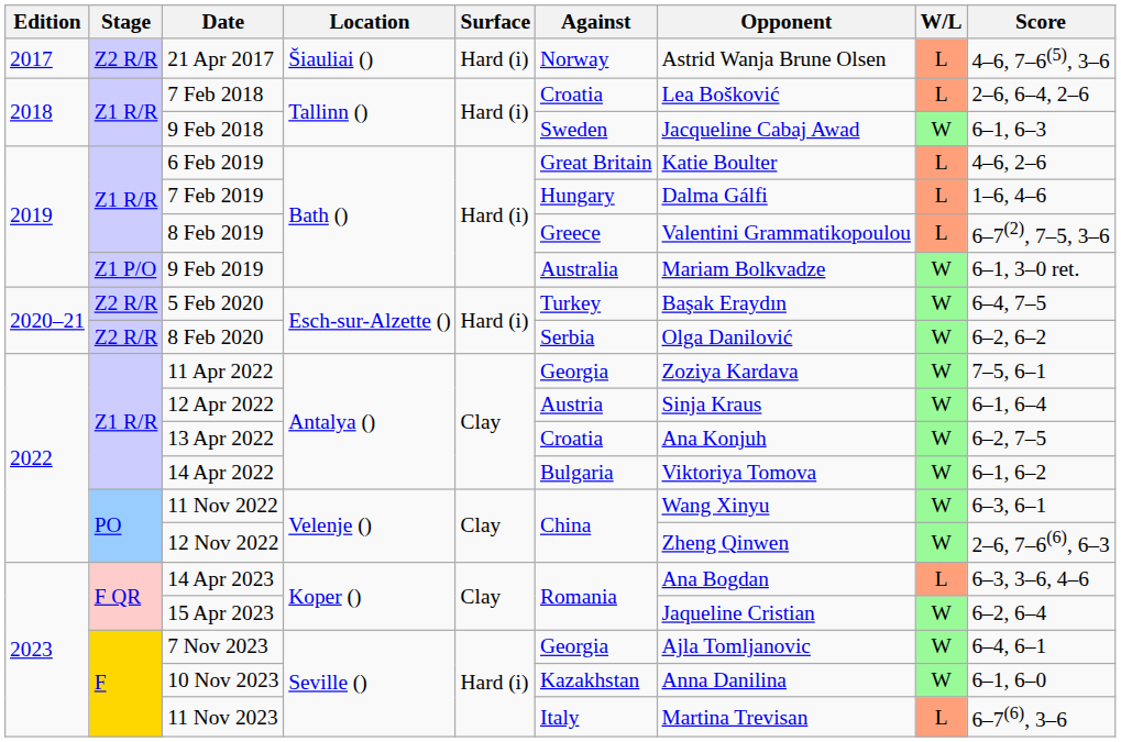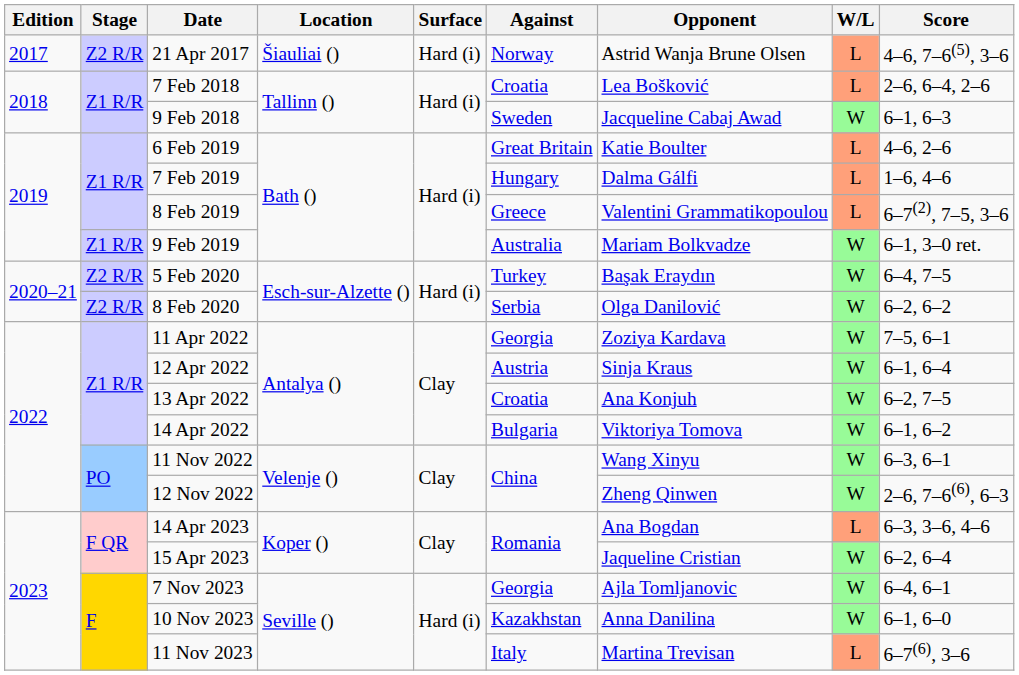 <table class=wikitable>
 <tr>
 <th>Edition</th>
 <th>Stage</th>
 <th>Date</th>
 <th>Location</th>
 <th>Surface</th>
 <th>Against</th>
 <th>Opponent</th>
 <th>W/L</th>
 <th>Score</th>
 </tr>
 <tr>
 <td><a href='#'>2017</a></td>
 <td bgcolor=#ccf><a href='#'>Z2 R/R</a></td>
 <td>21 Apr 2017</td>
 <td><a href='#'>Šiauliai</a> ()</td>
 <td>Hard (i)</td>
 <td> <a href='#'>Norway</a></td>
 <td>Astrid Wanja Brune Olsen</td>
 <td style="text-align:center; background:#ffa07a;">L</td>
 <td>4–6, 7–6<sup>(5)</sup>, 3–6</td>
 </tr>
 <tr>
 <td rowspan="2"><a href='#'>2018</a></td>
 <td rowspan="2" bgcolor=#ccf><a href='#'>Z1 R/R</a></td>
 <td>7 Feb 2018</td>
 <td rowspan="2"><a href='#'>Tallinn</a> ()</td>
 <td rowspan="2">Hard (i)</td>
 <td> <a href='#'>Croatia</a></td>
 <td><a href='#'>Lea Bošković</a></td>
 <td style="text-align:center; background:#ffa07a;">L</td>
 <td>2–6, 6–4, 2–6</td>
 </tr>
 <tr>
 <td>9 Feb 2018</td>
 <td> <a href='#'>Sweden</a></td>
 <td><a href='#'>Jacqueline Cabaj Awad</a></td>
 <td style="text-align:center; background:#98fb98;">W</td>
 <td>6–1, 6–3</td>
 </tr>
 <tr>
 <td rowspan="4"><a href='#'>2019</a></td>
 <td rowspan="3" bgcolor=#ccf><a href='#'>Z1 R/R</a></td>
 <td>6 Feb 2019</td>
 <td rowspan="4"><a href='#'>Bath</a> ()</td>
 <td rowspan="4">Hard (i)</td>
 <td> <a href='#'>Great Britain</a></td>
 <td><a href='#'>Katie Boulter</a></td>
 <td style="text-align:center; background:#ffa07a;">L</td>
 <td>4–6, 2–6</td>
 </tr>
 <tr>
 <td>7 Feb 2019</td>
 <td> <a href='#'>Hungary</a></td>
 <td><a href='#'>Dalma Gálfi</a></td>
 <td style="text-align:center; background:#ffa07a;">L</td>
 <td>1–6, 4–6</td>
 </tr>
 <tr>
 <td>8 Feb 2019</td>
 <td> <a href='#'>Greece</a></td>
 <td><a href='#'>Valentini Grammatikopoulou</a></td>
 <td style="text-align:center; background:#ffa07a;">L</td>
 <td>6–7<sup>(2)</sup>, 7–5, 3–6</td>
 </tr>
 <tr>
-<td bgcolor=#ccf><a href='#'>Z1 P/O</a></td>
+<td bgcolor=#ccf><a href='#'>Z1 R/R</a></td>
 <td>9 Feb 2019</td>
 <td> <a href='#'>Australia</a></td>
 <td><a href='#'>Mariam Bolkvadze</a></td>
 <td style="text-align:center; background:#98fb98;">W</td>
 <td>6–1, 3–0 ret.</td>
 </tr>
 <tr>
 <td rowspan="2"><a href='#'>2020–21</a></td>
 <td bgcolor=#ccf><a href='#'>Z2 R/R</a></td>
 <td>5 Feb 2020</td>
 <td rowspan="2"><a href='#'>Esch-sur-Alzette</a> ()</td>
 <td rowspan="2">Hard (i)</td>
 <td> <a href='#'>Turkey</a></td>
 <td><a href='#'>Başak Eraydın</a></td>
 <td style="text-align:center; background:#98fb98;">W</td>
 <td>6–4, 7–5</td>
 </tr>
 <tr>
 <td bgcolor=#ccf><a href='#'>Z2 R/R</a></td>
 <td>8 Feb 2020</td>
 <td> <a href='#'>Serbia</a></td>
 <td><a href='#'>Olga Danilović</a></td>
 <td style="text-align:center; background:#98fb98;">W</td>
 <td>6–2, 6–2</td>
 </tr>
 <tr>
 <td rowspan="6"><a href='#'>2022</a></td>
 <td bgcolor=#ccf rowspan="4"><a href='#'>Z1 R/R</a></td>
 <td>11 Apr 2022</td>
 <td rowspan="4"><a href='#'>Antalya</a> ()</td>
 <td rowspan="4">Clay</td>
 <td> <a href='#'>Georgia</a></td>
 <td><a href='#'>Zoziya Kardava</a></td>
 <td style="text-align:center; background:#98fb98;">W</td>
 <td>7–5, 6–1</td>
 </tr>
 <tr>
 <td>12 Apr 2022</td>
 <td> <a href='#'>Austria</a></td>
 <td><a href='#'>Sinja Kraus</a></td>
 <td style="text-align:center; background:#98fb98;">W</td>
 <td>6–1, 6–4</td>
 </tr>
 <tr>
 <td>13 Apr 2022</td>
 <td> <a href='#'>Croatia</a></td>
 <td><a href='#'>Ana Konjuh</a></td>
 <td style="text-align:center; background:#98fb98;">W</td>
 <td>6–2, 7–5</td>
 </tr>
 <tr>
 <td>14 Apr 2022</td>
 <td> <a href='#'>Bulgaria</a></td>
 <td><a href='#'>Viktoriya Tomova</a></td>
 <td style="text-align:center; background:#98fb98;">W</td>
 <td>6–1, 6–2</td>
 </tr>
 <tr>
 <td bgcolor=99ccff rowspan="2"><a href='#'>PO</a></td>
 <td>11 Nov 2022</td>
 <td rowspan="2"><a href='#'>Velenje</a> ()</td>
 <td rowspan="2">Clay</td>
 <td rowspan="2"> <a href='#'>China</a></td>
 <td><a href='#'>Wang Xinyu</a></td>
 <td style="text-align:center; background:#98fb98;">W</td>
 <td>6–3, 6–1</td>
 </tr>
 <tr>
 <td>12 Nov 2022</td>
 <td><a href='#'>Zheng Qinwen</a></td>
 <td style="text-align:center; background:#98fb98;">W</td>
 <td>2–6, 7–6<sup>(6)</sup>, 6–3</td>
 </tr>
 <tr>
 <td rowspan="5"><a href='#'>2023</a></td>
 <td rowspan="2" bgcolor=#fcc><a href='#'>F QR</a></td>
 <td>14 Apr 2023</td>
 <td rowspan="2"><a href='#'>Koper</a> ()</td>
 <td rowspan="2">Clay</td>
 <td rowspan="2"> <a href='#'>Romania</a></td>
 <td><a href='#'>Ana Bogdan</a></td>
 <td style="text-align:center; background:#ffa07a;">L</td>
 <td>6–3, 3–6, 4–6</td>
 </tr>
 <tr>
 <td>15 Apr 2023</td>
 <td><a href='#'>Jaqueline Cristian</a></td>
 <td style="text-align:center; background:#98fb98;">W</td>
 <td>6–2, 6–4</td>
 </tr>
 <tr>
 <td rowspan="3" bgcolor="gold"><a href='#'>F</a></td>
 <td>7 Nov 2023</td>
 <td rowspan="3"><a href='#'>Seville</a> ()</td>
 <td rowspan="3">Hard (i)</td>
 <td> <a href='#'>Georgia</a></td>
 <td><a href='#'>Ajla Tomljanovic</a></td>
 <td style="text-align:center; background:#98fb98;">W</td>
 <td>6–4, 6–1</td>
 </tr>
 <tr>
 <td>10 Nov 2023</td>
 <td> <a href='#'>Kazakhstan</a></td>
 <td><a href='#'>Anna Danilina</a></td>
 <td style="text-align:center; background:#98fb98;">W</td>
 <td>6–1, 6–0</td>
 </tr>
 <tr>
 <td>11 Nov 2023</td>
 <td> <a href='#'>Italy</a></td>
 <td><a href='#'>Martina Trevisan</a></td>
 <td style="text-align:center; background:#FFA07A;">L</td>
 <td>6–7<sup>(6)</sup>, 3–6</td>
 </tr>
 </table>
